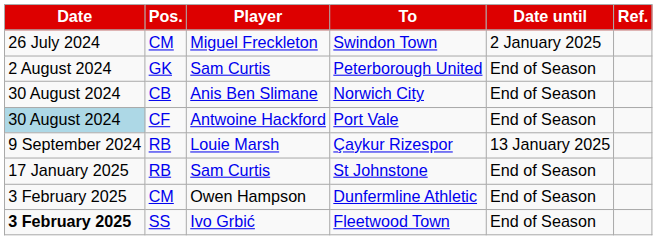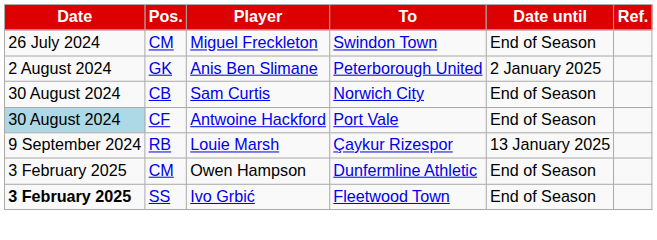 <table class="wikitable plainrowheaders sortable">
 <tr>
 <th style="background:#DD0000; color:#FFFFFF; ">Date</th>
 <th style="background:#DD0000; color:#FFFFFF; ">Pos.</th>
 <th style="background:#DD0000; color:#FFFFFF; ">Player</th>
 <th style="background:#DD0000; color:#FFFFFF; ">To</th>
 <th style="background:#DD0000; color:#FFFFFF; ">Date until</th>
 <th style="background:#DD0000; color:#FFFFFF; ">Ref.</th>
 </tr>
 <tr>
 <td>26 July 2024</td>
 <td><a href='#'>CM</a></td>
 <td> <a href='#'>Miguel Freckleton</a></td>
 <td> <a href='#'>Swindon Town</a></td>
-<td>2 January 2025</td>
+<td>End of Season</td>
 <td></td>
 </tr>
 <tr>
 <td>2 August 2024</td>
 <td><a href='#'>GK</a></td>
-<td> <a href='#'>Sam Curtis</a></td>
+<td> <a href='#'>Anis Ben Slimane</a></td>
 <td> <a href='#'>Peterborough United</a></td>
-<td>End of Season</td>
+<td>2 January 2025</td>
 <td></td>
 </tr>
 <tr>
 <td>30 August 2024</td>
 <td><a href='#'>CB</a></td>
-<td> <a href='#'>Anis Ben Slimane</a></td>
+<td> <a href='#'>Sam Curtis</a></td>
 <td> <a href='#'>Norwich City</a></td>
 <td>End of Season</td>
 <td></td>
 </tr>
 <tr>
 <td style="background: lightblue;">30 August 2024</td>
 <td><a href='#'>CF</a></td>
 <td> <a href='#'>Antwoine Hackford</a></td>
 <td> <a href='#'>Port Vale</a></td>
 <td>End of Season</td>
 <td></td>
 </tr>
 <tr>
 <td>9 September 2024</td>
 <td><a href='#'>RB</a></td>
 <td> <a href='#'>Louie Marsh</a></td>
 <td> <a href='#'>Çaykur Rizespor</a></td>
 <td>13 January 2025</td>
 <td></td>
 </tr>
 <tr>
-<td>17 January 2025</td>
-<td><a href='#'>RB</a></td>
-<td> <a href='#'>Sam Curtis</a></td>
-<td> <a href='#'>St Johnstone</a></td>
-<td>End of Season</td>
-<td></td>
-</tr>
-<tr>
 <td>3 February 2025</td>
 <td><a href='#'>CM</a></td>
 <td> Owen Hampson</td>
 <td> <a href='#'>Dunfermline Athletic</a></td>
 <td>End of Season</td>
 <td></td>
 </tr>
 <tr>
 <td><strong>3 February 2025</strong></td>
 <td><a href='#'>SS</a></td>
 <td> <a href='#'>Ivo Grbić</a></td>
 <td> <a href='#'>Fleetwood Town</a></td>
 <td>End of Season</td>
 <td></td>
 </tr>
 </table>
